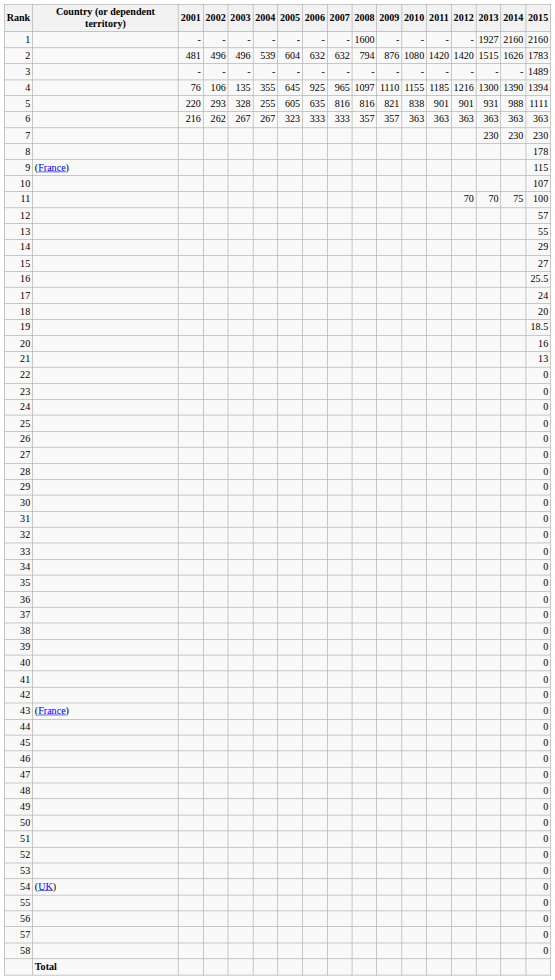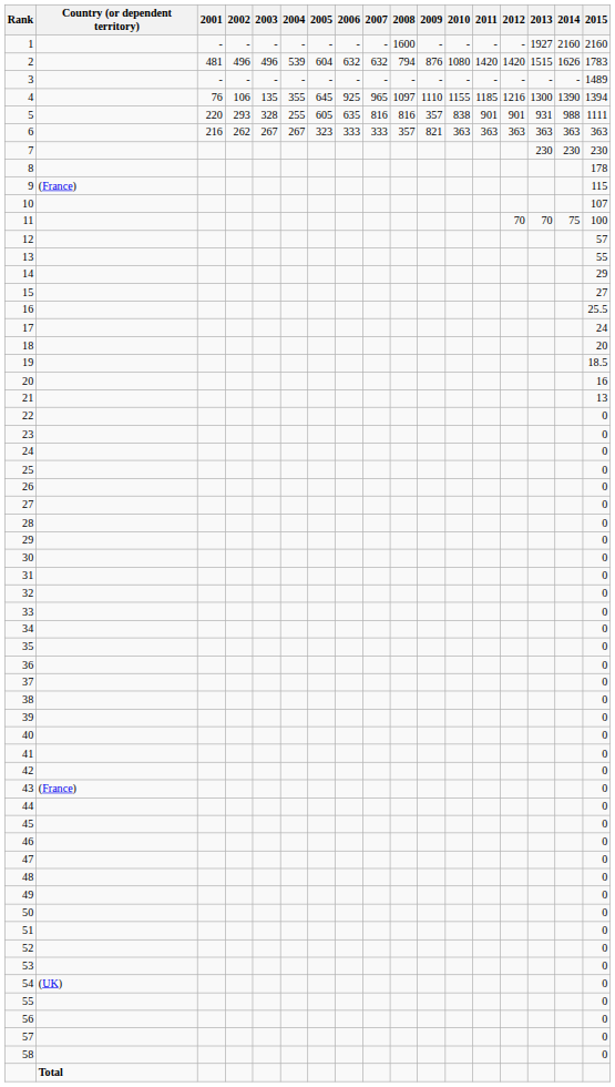 <table class="sortable wikitable" style="text-align: right">
 <tr>
 <th>Rank</th>
 <th>Country (or dependent territory)</th>
 <th>2001</th>
 <th>2002</th>
 <th>2003</th>
 <th>2004</th>
 <th>2005</th>
 <th>2006</th>
 <th>2007</th>
 <th>2008</th>
 <th>2009</th>
 <th>2010</th>
 <th>2011</th>
 <th>2012</th>
 <th>2013</th>
 <th>2014</th>
 <th>2015</th>
 </tr>
 <tr>
 <td>1</td>
 <td align=left></td>
 <td>-</td>
 <td>-</td>
 <td>-</td>
 <td>-</td>
 <td>-</td>
 <td>-</td>
 <td>-</td>
 <td>1600</td>
 <td>-</td>
 <td>-</td>
 <td>-</td>
 <td>-</td>
 <td>1927</td>
 <td>2160</td>
 <td>2160</td>
 </tr>
 <tr>
 <td>2</td>
 <td align=left></td>
 <td>481</td>
 <td>496</td>
 <td>496</td>
 <td>539</td>
 <td>604</td>
 <td>632</td>
 <td>632</td>
 <td>794</td>
 <td>876</td>
 <td>1080</td>
 <td>1420</td>
 <td>1420</td>
 <td>1515</td>
 <td>1626</td>
 <td>1783</td>
 </tr>
 <tr>
 <td>3</td>
 <td align=left></td>
 <td>-</td>
 <td>-</td>
 <td>-</td>
 <td>-</td>
 <td>-</td>
 <td>-</td>
 <td>-</td>
 <td>-</td>
 <td>-</td>
 <td>-</td>
 <td>-</td>
 <td>-</td>
 <td>-</td>
 <td>-</td>
 <td>1489</td>
 </tr>
 <tr>
 <td>4</td>
 <td align=left></td>
 <td>76</td>
 <td>106</td>
 <td>135</td>
 <td>355</td>
 <td>645</td>
 <td>925</td>
 <td>965</td>
 <td>1097</td>
 <td>1110</td>
 <td>1155</td>
 <td>1185</td>
 <td>1216</td>
 <td>1300</td>
 <td>1390</td>
 <td>1394</td>
 </tr>
 <tr>
 <td>5</td>
 <td align=left></td>
 <td>220</td>
 <td>293</td>
 <td>328</td>
 <td>255</td>
 <td>605</td>
 <td>635</td>
 <td>816</td>
 <td>816</td>
-<td>821</td>
+<td>357</td>
 <td>838</td>
 <td>901</td>
 <td>901</td>
 <td>931</td>
 <td>988</td>
 <td>1111</td>
 </tr>
 <tr>
 <td>6</td>
 <td align=left></td>
 <td>216</td>
 <td>262</td>
 <td>267</td>
 <td>267</td>
 <td>323</td>
 <td>333</td>
 <td>333</td>
 <td>357</td>
-<td>357</td>
+<td>821</td>
 <td>363</td>
 <td>363</td>
 <td>363</td>
 <td>363</td>
 <td>363</td>
 <td>363</td>
 </tr>
 <tr>
 <td>7</td>
 <td align=left></td>
 <td></td>
 <td></td>
 <td></td>
 <td></td>
 <td></td>
 <td></td>
 <td></td>
 <td></td>
 <td></td>
 <td></td>
 <td></td>
 <td></td>
 <td>230</td>
 <td>230</td>
 <td>230</td>
 </tr>
 <tr>
 <td>8</td>
 <td align=left></td>
 <td></td>
 <td></td>
 <td></td>
 <td></td>
 <td></td>
 <td></td>
 <td></td>
 <td></td>
 <td></td>
 <td></td>
 <td></td>
 <td></td>
 <td></td>
 <td></td>
 <td>178</td>
 </tr>
 <tr>
 <td>9</td>
 <td align=left> (<a href='#'>France</a>)</td>
 <td></td>
 <td></td>
 <td></td>
 <td></td>
 <td></td>
 <td></td>
 <td></td>
 <td></td>
 <td></td>
 <td></td>
 <td></td>
 <td></td>
 <td></td>
 <td></td>
 <td>115</td>
 </tr>
 <tr>
 <td>10</td>
 <td align=left></td>
 <td></td>
 <td></td>
 <td></td>
 <td></td>
 <td></td>
 <td></td>
 <td></td>
 <td></td>
 <td></td>
 <td></td>
 <td></td>
 <td></td>
 <td></td>
 <td></td>
 <td>107</td>
 </tr>
 <tr>
 <td>11</td>
 <td align=left></td>
 <td></td>
 <td></td>
 <td></td>
 <td></td>
 <td></td>
 <td></td>
 <td></td>
 <td></td>
 <td></td>
 <td></td>
 <td></td>
 <td>70</td>
 <td>70</td>
 <td>75</td>
 <td>100</td>
 </tr>
 <tr>
 <td>12</td>
 <td align=left></td>
 <td></td>
 <td></td>
 <td></td>
 <td></td>
 <td></td>
 <td></td>
 <td></td>
 <td></td>
 <td></td>
 <td></td>
 <td></td>
 <td></td>
 <td></td>
 <td></td>
 <td>57</td>
 </tr>
 <tr>
 <td>13</td>
 <td align=left></td>
 <td></td>
 <td></td>
 <td></td>
 <td></td>
 <td></td>
 <td></td>
 <td></td>
 <td></td>
 <td></td>
 <td></td>
 <td></td>
 <td></td>
 <td></td>
 <td></td>
 <td>55</td>
 </tr>
 <tr>
 <td>14</td>
 <td align=left></td>
 <td></td>
 <td></td>
 <td></td>
 <td></td>
 <td></td>
 <td></td>
 <td></td>
 <td></td>
 <td></td>
 <td></td>
 <td></td>
 <td></td>
 <td></td>
 <td></td>
 <td>29</td>
 </tr>
 <tr>
 <td>15</td>
 <td align=left></td>
 <td></td>
 <td></td>
 <td></td>
 <td></td>
 <td></td>
 <td></td>
 <td></td>
 <td></td>
 <td></td>
 <td></td>
 <td></td>
 <td></td>
 <td></td>
 <td></td>
 <td>27</td>
 </tr>
 <tr>
 <td>16</td>
 <td align=left></td>
 <td></td>
 <td></td>
 <td></td>
 <td></td>
 <td></td>
 <td></td>
 <td></td>
 <td></td>
 <td></td>
 <td></td>
 <td></td>
 <td></td>
 <td></td>
 <td></td>
 <td>25.5</td>
 </tr>
 <tr>
 <td>17</td>
 <td align=left></td>
 <td></td>
 <td></td>
 <td></td>
 <td></td>
 <td></td>
 <td></td>
 <td></td>
 <td></td>
 <td></td>
 <td></td>
 <td></td>
 <td></td>
 <td></td>
 <td></td>
 <td>24</td>
 </tr>
 <tr>
 <td>18</td>
 <td align=left></td>
 <td></td>
 <td></td>
 <td></td>
 <td></td>
 <td></td>
 <td></td>
 <td></td>
 <td></td>
 <td></td>
 <td></td>
 <td></td>
 <td></td>
 <td></td>
 <td></td>
 <td>20</td>
 </tr>
 <tr>
 <td>19</td>
 <td align=left></td>
 <td></td>
 <td></td>
 <td></td>
 <td></td>
 <td></td>
 <td></td>
 <td></td>
 <td></td>
 <td></td>
 <td></td>
 <td></td>
 <td></td>
 <td></td>
 <td></td>
 <td>18.5</td>
 </tr>
 <tr>
 <td>20</td>
 <td align=left></td>
 <td></td>
 <td></td>
 <td></td>
 <td></td>
 <td></td>
 <td></td>
 <td></td>
 <td></td>
 <td></td>
 <td></td>
 <td></td>
 <td></td>
 <td></td>
 <td></td>
 <td>16</td>
 </tr>
 <tr>
 <td>21</td>
 <td align=left></td>
 <td></td>
 <td></td>
 <td></td>
 <td></td>
 <td></td>
 <td></td>
 <td></td>
 <td></td>
 <td></td>
 <td></td>
 <td></td>
 <td></td>
 <td></td>
 <td></td>
 <td>13</td>
 </tr>
 <tr>
 <td>22</td>
 <td align=left></td>
 <td></td>
 <td></td>
 <td></td>
 <td></td>
 <td></td>
 <td></td>
 <td></td>
 <td></td>
 <td></td>
 <td></td>
 <td></td>
 <td></td>
 <td></td>
 <td></td>
 <td>0</td>
 </tr>
 <tr>
 <td>23</td>
 <td align=left></td>
 <td></td>
 <td></td>
 <td></td>
 <td></td>
 <td></td>
 <td></td>
 <td></td>
 <td></td>
 <td></td>
 <td></td>
 <td></td>
 <td></td>
 <td></td>
 <td></td>
 <td>0</td>
 </tr>
 <tr>
 <td>24</td>
 <td align=left></td>
 <td></td>
 <td></td>
 <td></td>
 <td></td>
 <td></td>
 <td></td>
 <td></td>
 <td></td>
 <td></td>
 <td></td>
 <td></td>
 <td></td>
 <td></td>
 <td></td>
 <td>0</td>
 </tr>
 <tr>
 <td>25</td>
 <td align=left></td>
 <td></td>
 <td></td>
 <td></td>
 <td></td>
 <td></td>
 <td></td>
 <td></td>
 <td></td>
 <td></td>
 <td></td>
 <td></td>
 <td></td>
 <td></td>
 <td></td>
 <td>0</td>
 </tr>
 <tr>
 <td>26</td>
 <td align=left></td>
 <td></td>
 <td></td>
 <td></td>
 <td></td>
 <td></td>
 <td></td>
 <td></td>
 <td></td>
 <td></td>
 <td></td>
 <td></td>
 <td></td>
 <td></td>
 <td></td>
 <td>0</td>
 </tr>
 <tr>
 <td>27</td>
 <td align=left></td>
 <td></td>
 <td></td>
 <td></td>
 <td></td>
 <td></td>
 <td></td>
 <td></td>
 <td></td>
 <td></td>
 <td></td>
 <td></td>
 <td></td>
 <td></td>
 <td></td>
 <td>0</td>
 </tr>
 <tr>
 <td>28</td>
 <td align=left></td>
 <td></td>
 <td></td>
 <td></td>
 <td></td>
 <td></td>
 <td></td>
 <td></td>
 <td></td>
 <td></td>
 <td></td>
 <td></td>
 <td></td>
 <td></td>
 <td></td>
 <td>0</td>
 </tr>
 <tr>
 <td>29</td>
 <td align=left></td>
 <td></td>
 <td></td>
 <td></td>
 <td></td>
 <td></td>
 <td></td>
 <td></td>
 <td></td>
 <td></td>
 <td></td>
 <td></td>
 <td></td>
 <td></td>
 <td></td>
 <td>0</td>
 </tr>
 <tr>
 <td>30</td>
 <td align=left></td>
 <td></td>
 <td></td>
 <td></td>
 <td></td>
 <td></td>
 <td></td>
 <td></td>
 <td></td>
 <td></td>
 <td></td>
 <td></td>
 <td></td>
 <td></td>
 <td></td>
 <td>0</td>
 </tr>
 <tr>
 <td>31</td>
 <td align=left></td>
 <td></td>
 <td></td>
 <td></td>
 <td></td>
 <td></td>
 <td></td>
 <td></td>
 <td></td>
 <td></td>
 <td></td>
 <td></td>
 <td></td>
 <td></td>
 <td></td>
 <td>0</td>
 </tr>
 <tr>
 <td>32</td>
 <td align=left></td>
 <td></td>
 <td></td>
 <td></td>
 <td></td>
 <td></td>
 <td></td>
 <td></td>
 <td></td>
 <td></td>
 <td></td>
 <td></td>
 <td></td>
 <td></td>
 <td></td>
 <td>0</td>
 </tr>
 <tr>
 <td>33</td>
 <td align=left></td>
 <td></td>
 <td></td>
 <td></td>
 <td></td>
 <td></td>
 <td></td>
 <td></td>
 <td></td>
 <td></td>
 <td></td>
 <td></td>
 <td></td>
 <td></td>
 <td></td>
 <td>0</td>
 </tr>
 <tr>
 <td>34</td>
 <td align=left></td>
 <td></td>
 <td></td>
 <td></td>
 <td></td>
 <td></td>
 <td></td>
 <td></td>
 <td></td>
 <td></td>
 <td></td>
 <td></td>
 <td></td>
 <td></td>
 <td></td>
 <td>0</td>
 </tr>
 <tr>
 <td>35</td>
 <td align=left></td>
 <td></td>
 <td></td>
 <td></td>
 <td></td>
 <td></td>
 <td></td>
 <td></td>
 <td></td>
 <td></td>
 <td></td>
 <td></td>
 <td></td>
 <td></td>
 <td></td>
 <td>0</td>
 </tr>
 <tr>
 <td>36</td>
 <td align=left></td>
 <td></td>
 <td></td>
 <td></td>
 <td></td>
 <td></td>
 <td></td>
 <td></td>
 <td></td>
 <td></td>
 <td></td>
 <td></td>
 <td></td>
 <td></td>
 <td></td>
 <td>0</td>
 </tr>
 <tr>
 <td>37</td>
 <td align=left></td>
 <td></td>
 <td></td>
 <td></td>
 <td></td>
 <td></td>
 <td></td>
 <td></td>
 <td></td>
 <td></td>
 <td></td>
 <td></td>
 <td></td>
 <td></td>
 <td></td>
 <td>0</td>
 </tr>
 <tr>
 <td>38</td>
 <td align=left></td>
 <td></td>
 <td></td>
 <td></td>
 <td></td>
 <td></td>
 <td></td>
 <td></td>
 <td></td>
 <td></td>
 <td></td>
 <td></td>
 <td></td>
 <td></td>
 <td></td>
 <td>0</td>
 </tr>
 <tr>
 <td>39</td>
 <td align=left></td>
 <td></td>
 <td></td>
 <td></td>
 <td></td>
 <td></td>
 <td></td>
 <td></td>
 <td></td>
 <td></td>
 <td></td>
 <td></td>
 <td></td>
 <td></td>
 <td></td>
 <td>0</td>
 </tr>
 <tr>
 <td>40</td>
 <td align=left></td>
 <td></td>
 <td></td>
 <td></td>
 <td></td>
 <td></td>
 <td></td>
 <td></td>
 <td></td>
 <td></td>
 <td></td>
 <td></td>
 <td></td>
 <td></td>
 <td></td>
 <td>0</td>
 </tr>
 <tr>
 <td>41</td>
 <td align=left></td>
 <td></td>
 <td></td>
 <td></td>
 <td></td>
 <td></td>
 <td></td>
 <td></td>
 <td></td>
 <td></td>
 <td></td>
 <td></td>
 <td></td>
 <td></td>
 <td></td>
 <td>0</td>
 </tr>
 <tr>
 <td>42</td>
 <td align=left></td>
 <td></td>
 <td></td>
 <td></td>
 <td></td>
 <td></td>
 <td></td>
 <td></td>
 <td></td>
 <td></td>
 <td></td>
 <td></td>
 <td></td>
 <td></td>
 <td></td>
 <td>0</td>
 </tr>
 <tr>
 <td>43</td>
 <td align=left> (<a href='#'>France</a>)</td>
 <td></td>
 <td></td>
 <td></td>
 <td></td>
 <td></td>
 <td></td>
 <td></td>
 <td></td>
 <td></td>
 <td></td>
 <td></td>
 <td></td>
 <td></td>
 <td></td>
 <td>0</td>
 </tr>
 <tr>
 <td>44</td>
 <td align=left></td>
 <td></td>
 <td></td>
 <td></td>
 <td></td>
 <td></td>
 <td></td>
 <td></td>
 <td></td>
 <td></td>
 <td></td>
 <td></td>
 <td></td>
 <td></td>
 <td></td>
 <td>0</td>
 </tr>
 <tr>
 <td>45</td>
 <td align=left></td>
 <td></td>
 <td></td>
 <td></td>
 <td></td>
 <td></td>
 <td></td>
 <td></td>
 <td></td>
 <td></td>
 <td></td>
 <td></td>
 <td></td>
 <td></td>
 <td></td>
 <td>0</td>
 </tr>
 <tr>
 <td>46</td>
 <td align=left></td>
 <td></td>
 <td></td>
 <td></td>
 <td></td>
 <td></td>
 <td></td>
 <td></td>
 <td></td>
 <td></td>
 <td></td>
 <td></td>
 <td></td>
 <td></td>
 <td></td>
 <td>0</td>
 </tr>
 <tr>
 <td>47</td>
 <td align=left></td>
 <td></td>
 <td></td>
 <td></td>
 <td></td>
 <td></td>
 <td></td>
 <td></td>
 <td></td>
 <td></td>
 <td></td>
 <td></td>
 <td></td>
 <td></td>
 <td></td>
 <td>0</td>
 </tr>
 <tr>
 <td>48</td>
 <td align=left></td>
 <td></td>
 <td></td>
 <td></td>
 <td></td>
 <td></td>
 <td></td>
 <td></td>
 <td></td>
 <td></td>
 <td></td>
 <td></td>
 <td></td>
 <td></td>
 <td></td>
 <td>0</td>
 </tr>
 <tr>
 <td>49</td>
 <td align=left></td>
 <td></td>
 <td></td>
 <td></td>
 <td></td>
 <td></td>
 <td></td>
 <td></td>
 <td></td>
 <td></td>
 <td></td>
 <td></td>
 <td></td>
 <td></td>
 <td></td>
 <td>0</td>
 </tr>
 <tr>
 <td>50</td>
 <td align=left></td>
 <td></td>
 <td></td>
 <td></td>
 <td></td>
 <td></td>
 <td></td>
 <td></td>
 <td></td>
 <td></td>
 <td></td>
 <td></td>
 <td></td>
 <td></td>
 <td></td>
 <td>0</td>
 </tr>
 <tr>
 <td>51</td>
 <td align=left></td>
 <td></td>
 <td></td>
 <td></td>
 <td></td>
 <td></td>
 <td></td>
 <td></td>
 <td></td>
 <td></td>
 <td></td>
 <td></td>
 <td></td>
 <td></td>
 <td></td>
 <td>0</td>
 </tr>
 <tr>
 <td>52</td>
 <td align=left></td>
 <td></td>
 <td></td>
 <td></td>
 <td></td>
 <td></td>
 <td></td>
 <td></td>
 <td></td>
 <td></td>
 <td></td>
 <td></td>
 <td></td>
 <td></td>
 <td></td>
 <td>0</td>
 </tr>
 <tr>
 <td>53</td>
 <td align=left></td>
 <td></td>
 <td></td>
 <td></td>
 <td></td>
 <td></td>
 <td></td>
 <td></td>
 <td></td>
 <td></td>
 <td></td>
 <td></td>
 <td></td>
 <td></td>
 <td></td>
 <td>0</td>
 </tr>
 <tr>
 <td>54</td>
 <td align=left> (<a href='#'>UK</a>)</td>
 <td></td>
 <td></td>
 <td></td>
 <td></td>
 <td></td>
 <td></td>
 <td></td>
 <td></td>
 <td></td>
 <td></td>
 <td></td>
 <td></td>
 <td></td>
 <td></td>
 <td>0</td>
 </tr>
 <tr>
 <td>55</td>
 <td align=left></td>
 <td></td>
 <td></td>
 <td></td>
 <td></td>
 <td></td>
 <td></td>
 <td></td>
 <td></td>
 <td></td>
 <td></td>
 <td></td>
 <td></td>
 <td></td>
 <td></td>
 <td>0</td>
 </tr>
 <tr>
 <td>56</td>
 <td align=left></td>
 <td></td>
 <td></td>
 <td></td>
 <td></td>
 <td></td>
 <td></td>
 <td></td>
 <td></td>
 <td></td>
 <td></td>
 <td></td>
 <td></td>
 <td></td>
 <td></td>
 <td>0</td>
 </tr>
 <tr>
 <td>57</td>
 <td align=left></td>
 <td></td>
 <td></td>
 <td></td>
 <td></td>
 <td></td>
 <td></td>
 <td></td>
 <td></td>
 <td></td>
 <td></td>
 <td></td>
 <td></td>
 <td></td>
 <td></td>
 <td>0</td>
 </tr>
 <tr>
 <td>58</td>
 <td align=left></td>
 <td></td>
 <td></td>
 <td></td>
 <td></td>
 <td></td>
 <td></td>
 <td></td>
 <td></td>
 <td></td>
 <td></td>
 <td></td>
 <td></td>
 <td></td>
 <td></td>
 <td>0</td>
 </tr>
 <tr>
 <td></td>
 <td align=left><strong>Total</strong></td>
 <td><strong></strong></td>
 <td><strong></strong></td>
 <td><strong></strong></td>
 <td><strong></strong></td>
 <td><strong></strong></td>
 <td><strong></strong></td>
 <td><strong></strong></td>
 <td><strong></strong></td>
 <td><strong></strong></td>
 <td><strong></strong></td>
 <td><strong></strong></td>
 <td><strong></strong></td>
 <td><strong></strong></td>
 <td><strong></strong></td>
 <td></td>
 </tr>
 </table>
